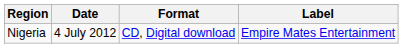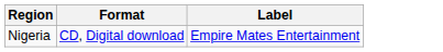 <table class="wikitable sortable">
 <tr>
 <th>Region</th>
-<th>Date</th>
 <th>Format</th>
 <th>Label</th>
 </tr>
 <tr>
 <td>Nigeria</td>
-<td>4 July 2012</td>
 <td><a href='#'>CD</a>, <a href='#'>Digital download</a></td>
 <td><a href='#'>Empire Mates Entertainment</a></td>
 </tr>
 </table>
